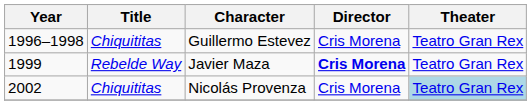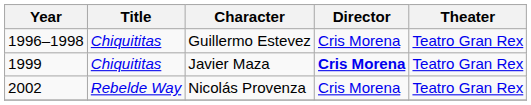 <table class="wikitable" style="font-size: 90%;">
 <tr>
 <th>Year</th>
 <th>Title</th>
 <th>Character</th>
 <th>Director</th>
 <th>Theater</th>
 </tr>
 <tr>
 <td>1996–1998</td>
 <td><em><a href='#'>Chiquititas</a></em></td>
 <td>Guillermo Estevez</td>
 <td><a href='#'>Cris Morena</a></td>
 <td><a href='#'>Teatro Gran Rex</a></td>
 </tr>
 <tr>
 <td>1999</td>
-<td><em><a href='#'>Rebelde Way</a></em></td>
+<td><em><a href='#'>Chiquititas</a></em></td>
 <td>Javier Maza</td>
 <td><strong><a href='#'>Cris Morena</a></strong></td>
 <td><a href='#'>Teatro Gran Rex</a></td>
 </tr>
 <tr>
 <td>2002</td>
-<td><em><a href='#'>Chiquititas</a></em></td>
+<td><em><a href='#'>Rebelde Way</a></em></td>
 <td>Nicolás Provenza</td>
 <td><a href='#'>Cris Morena</a></td>
-<td style="background: lightblue;"><a href='#'>Teatro Gran Rex</a></td>
+<td><a href='#'>Teatro Gran Rex</a></td>
 </tr>
 <tr>
 </tr>
 </table>
